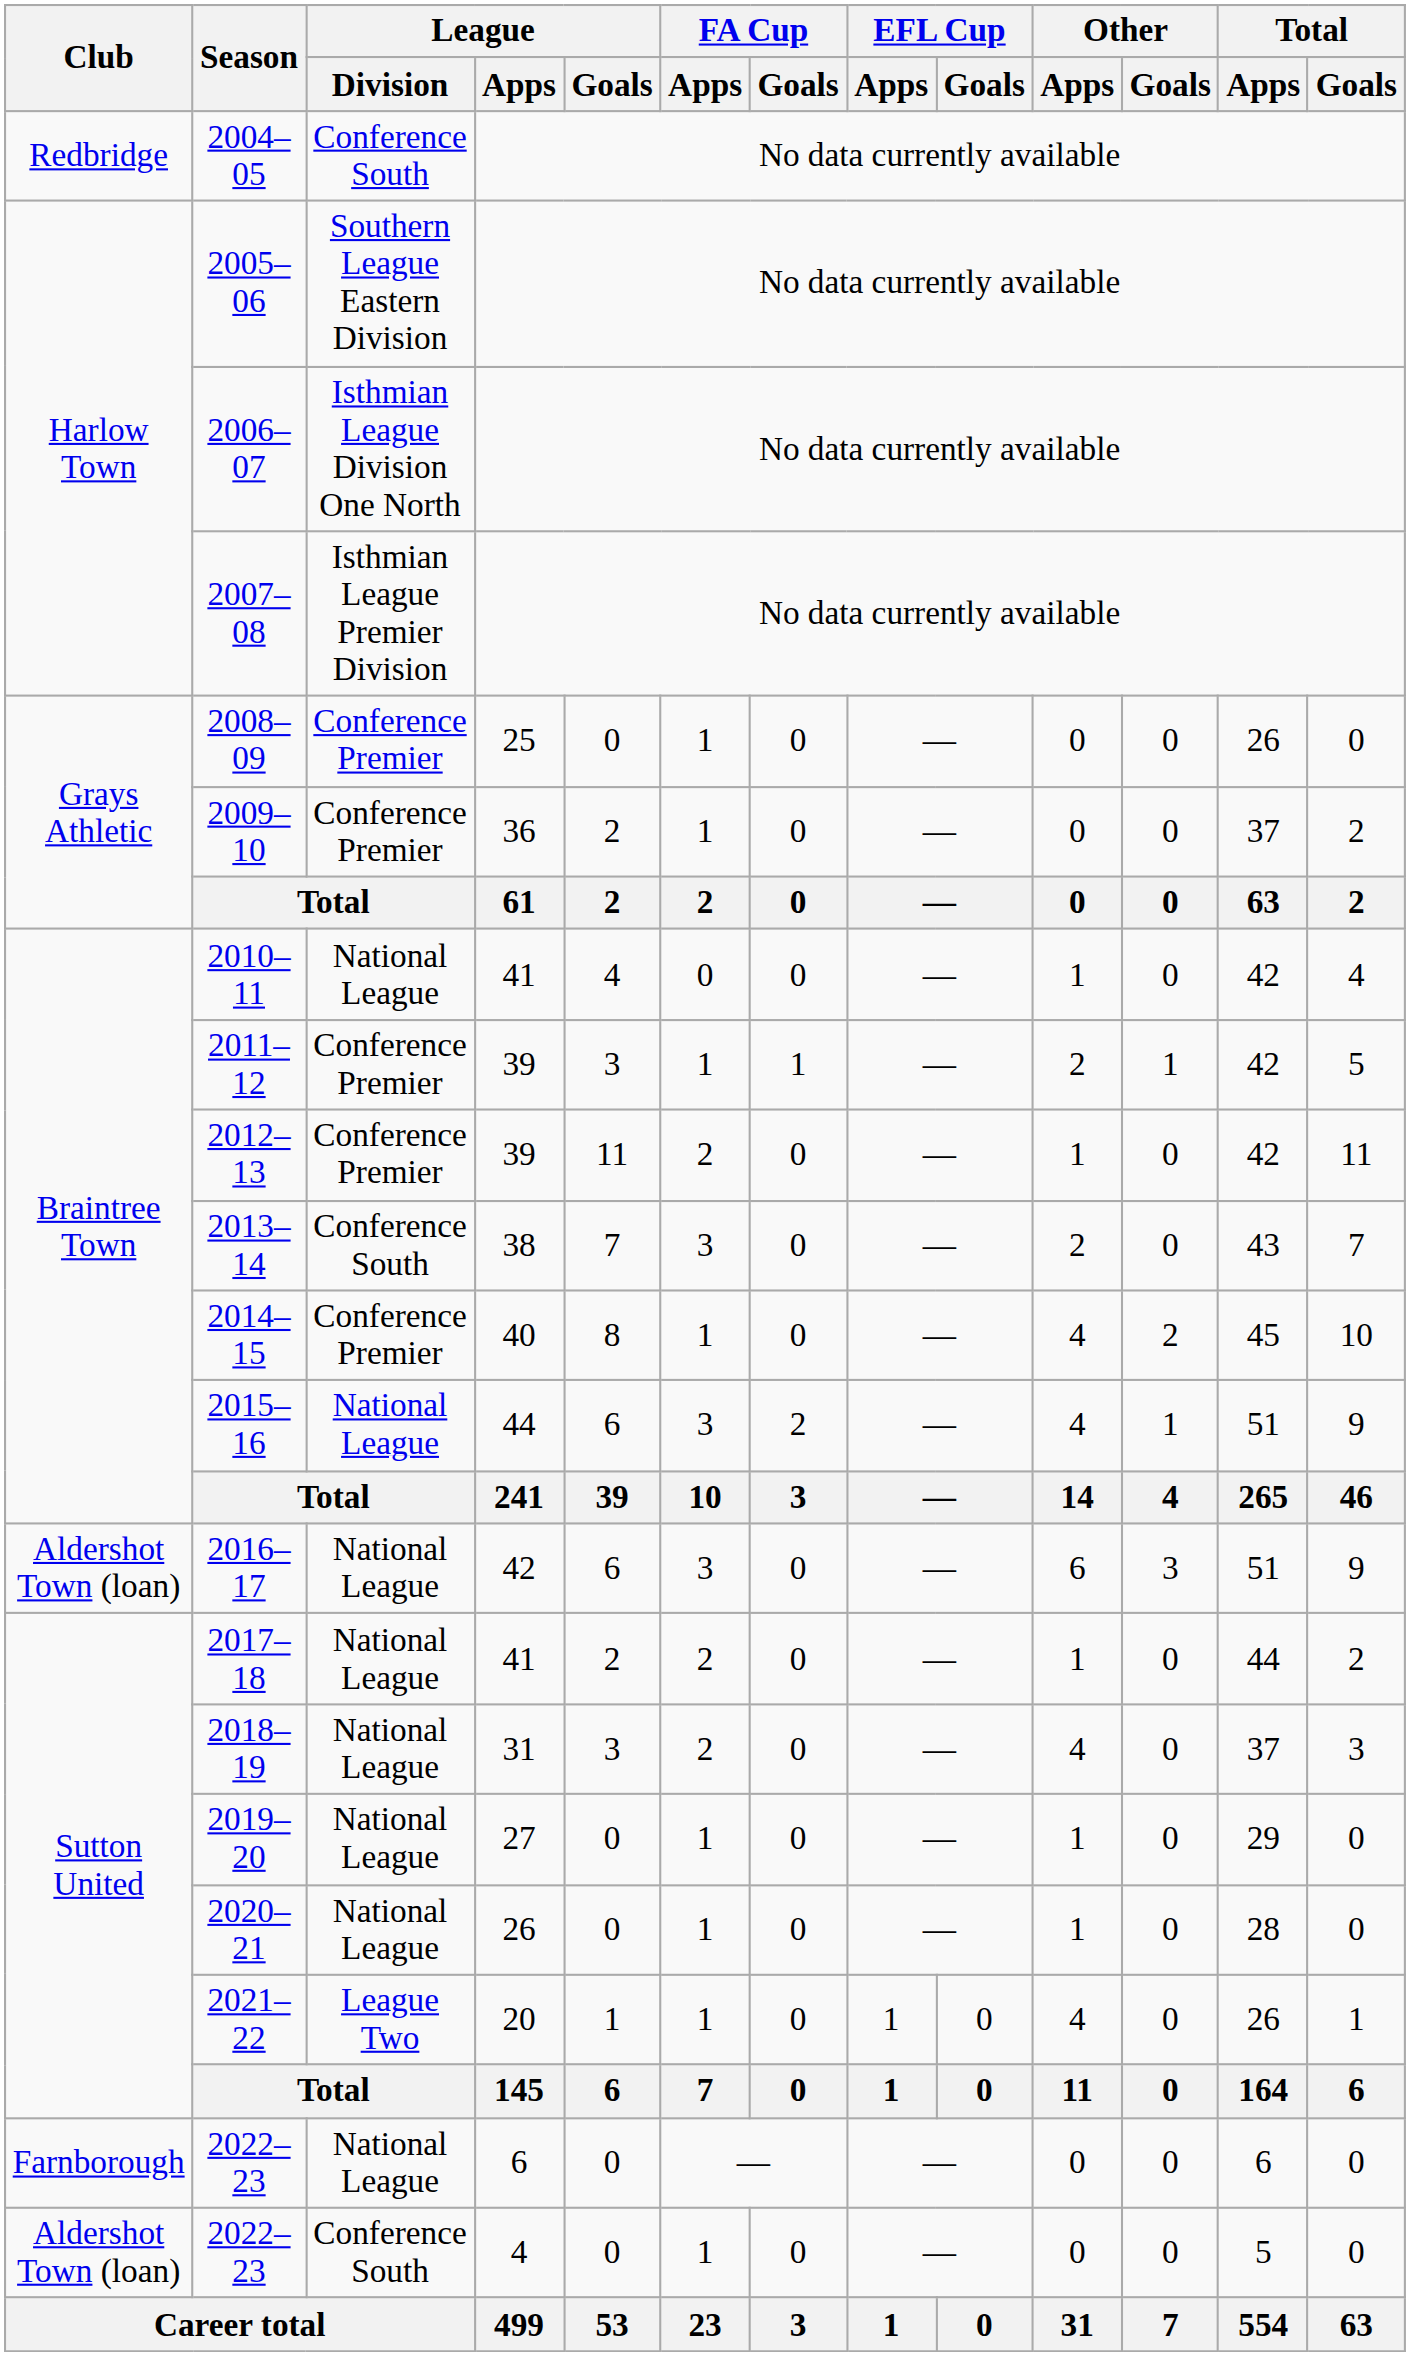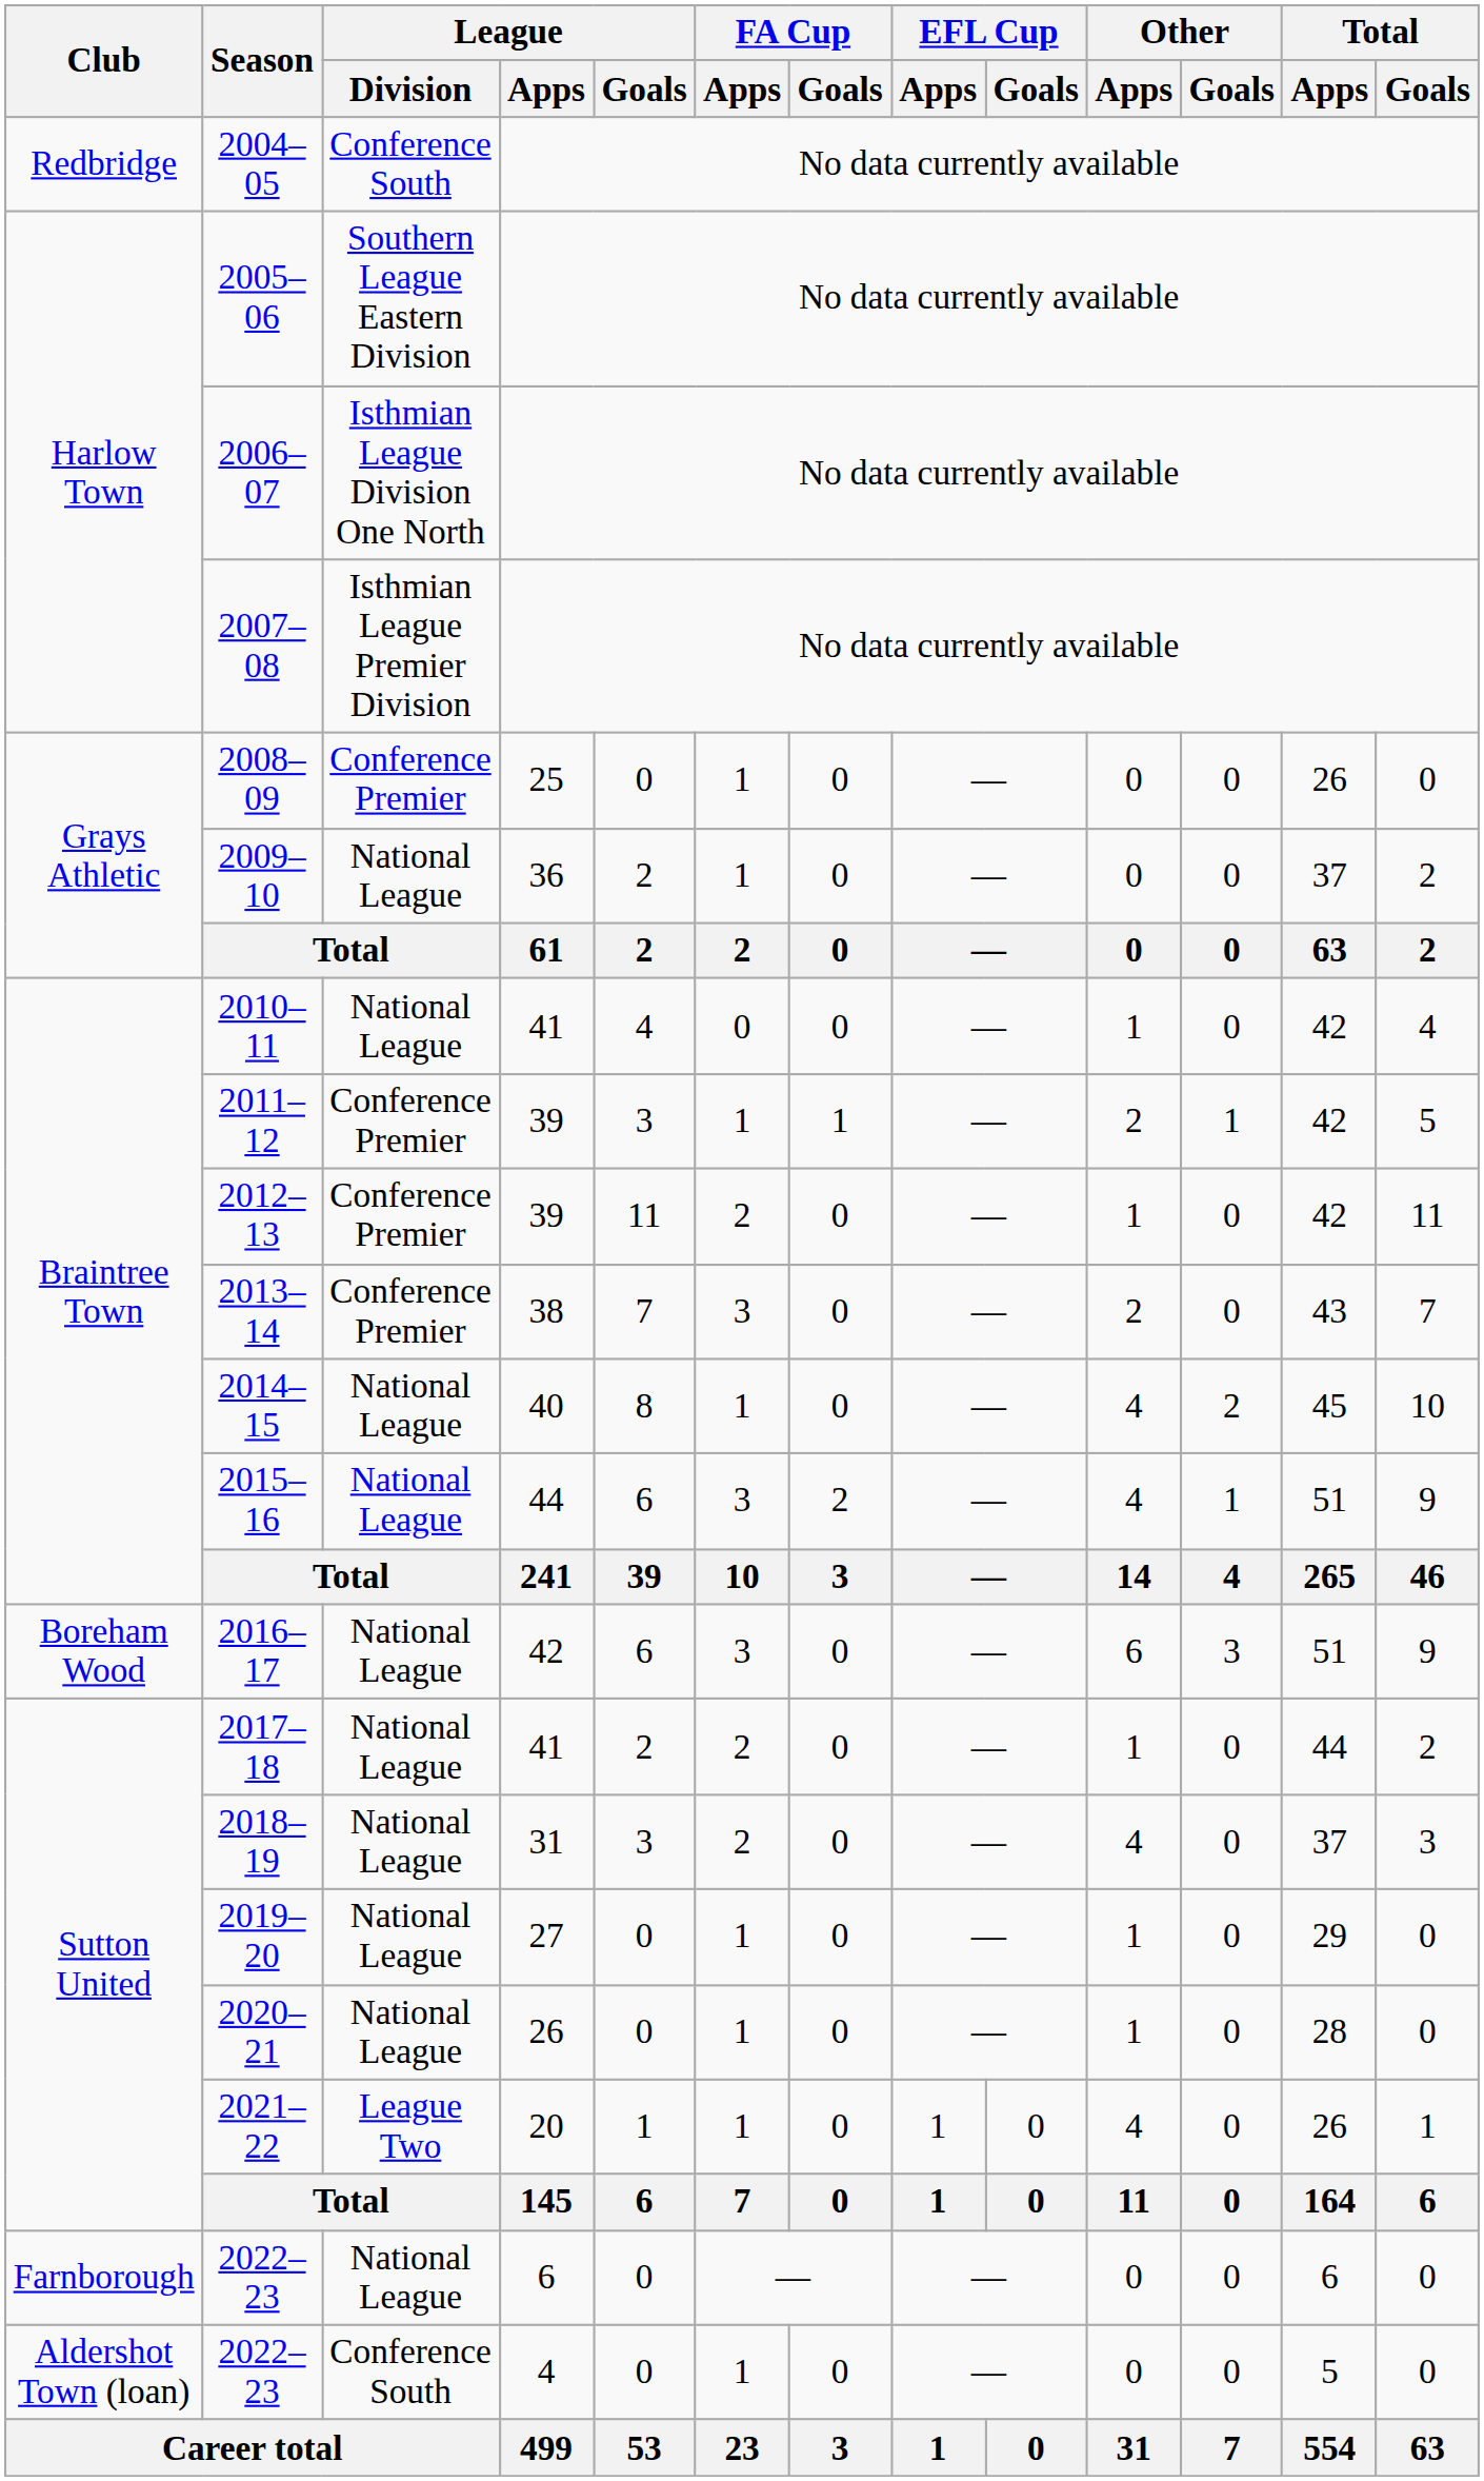 <table class="wikitable" style="text-align:center">
 <tr>
 <th rowspan="2">Club</th>
 <th rowspan="2">Season</th>
 <th colspan="3">League</th>
 <th colspan="2"><a href='#'>FA Cup</a></th>
 <th colspan="2"><a href='#'>EFL Cup</a></th>
 <th colspan="2">Other</th>
 <th colspan="2">Total</th>
 </tr>
 <tr>
 <th>Division</th>
 <th>Apps</th>
 <th>Goals</th>
 <th>Apps</th>
 <th>Goals</th>
 <th>Apps</th>
 <th>Goals</th>
 <th>Apps</th>
 <th>Goals</th>
 <th>Apps</th>
 <th>Goals</th>
 </tr>
 <tr>
 <td><a href='#'>Redbridge</a></td>
 <td><a href='#'>2004–05</a></td>
 <td><a href='#'>Conference South</a></td>
 <td colspan="10">No data currently available</td>
 </tr>
 <tr>
 <td rowspan="3"><a href='#'>Harlow Town</a></td>
 <td><a href='#'>2005–06</a></td>
 <td><a href='#'>Southern League</a> Eastern Division</td>
 <td colspan="10">No data currently available</td>
 </tr>
 <tr>
 <td><a href='#'>2006–07</a></td>
 <td><a href='#'>Isthmian League</a> Division One North</td>
 <td colspan="10">No data currently available</td>
 </tr>
 <tr>
 <td><a href='#'>2007–08</a></td>
 <td>Isthmian League Premier Division</td>
 <td colspan="10">No data currently available</td>
 </tr>
 <tr>
 <td rowspan="3"><a href='#'>Grays Athletic</a></td>
 <td><a href='#'>2008–09</a></td>
 <td><a href='#'>Conference Premier</a></td>
 <td>25</td>
 <td>0</td>
 <td>1</td>
 <td>0</td>
 <td colspan="2">—</td>
 <td>0</td>
 <td>0</td>
 <td>26</td>
 <td>0</td>
 </tr>
 <tr>
 <td><a href='#'>2009–10</a></td>
-<td>Conference Premier</td>
+<td>National League</td>
 <td>36</td>
 <td>2</td>
 <td>1</td>
 <td>0</td>
 <td colspan="2">—</td>
 <td>0</td>
 <td>0</td>
 <td>37</td>
 <td>2</td>
 </tr>
 <tr>
 <th colspan=2>Total</th>
 <th>61</th>
 <th>2</th>
 <th>2</th>
 <th>0</th>
 <th colspan="2">—</th>
 <th>0</th>
 <th>0</th>
 <th>63</th>
 <th>2</th>
 </tr>
 <tr>
 <td rowspan="7"><a href='#'>Braintree Town</a></td>
 <td><a href='#'>2010–11</a></td>
 <td>National League</td>
 <td>41</td>
 <td>4</td>
 <td>0</td>
 <td>0</td>
 <td colspan="2">—</td>
 <td>1</td>
 <td>0</td>
 <td>42</td>
 <td>4</td>
 </tr>
 <tr>
 <td><a href='#'>2011–12</a></td>
 <td>Conference Premier</td>
 <td>39</td>
 <td>3</td>
 <td>1</td>
 <td>1</td>
 <td colspan="2">—</td>
 <td>2</td>
 <td>1</td>
 <td>42</td>
 <td>5</td>
 </tr>
 <tr>
 <td><a href='#'>2012–13</a></td>
 <td>Conference Premier</td>
 <td>39</td>
 <td>11</td>
 <td>2</td>
 <td>0</td>
 <td colspan="2">—</td>
 <td>1</td>
 <td>0</td>
 <td>42</td>
 <td>11</td>
 </tr>
 <tr>
 <td><a href='#'>2013–14</a></td>
-<td>Conference South</td>
+<td>Conference Premier</td>
 <td>38</td>
 <td>7</td>
 <td>3</td>
 <td>0</td>
 <td colspan="2">—</td>
 <td>2</td>
 <td>0</td>
 <td>43</td>
 <td>7</td>
 </tr>
 <tr>
 <td><a href='#'>2014–15</a></td>
-<td>Conference Premier</td>
+<td>National League</td>
 <td>40</td>
 <td>8</td>
 <td>1</td>
 <td>0</td>
 <td colspan="2">—</td>
 <td>4</td>
 <td>2</td>
 <td>45</td>
 <td>10</td>
 </tr>
 <tr>
 <td><a href='#'>2015–16</a></td>
 <td><a href='#'>National League</a></td>
 <td>44</td>
 <td>6</td>
 <td>3</td>
 <td>2</td>
 <td colspan="2">—</td>
 <td>4</td>
 <td>1</td>
 <td>51</td>
 <td>9</td>
 </tr>
 <tr>
 <th colspan=2>Total</th>
 <th>241</th>
 <th>39</th>
 <th>10</th>
 <th>3</th>
 <th colspan="2">—</th>
 <th>14</th>
 <th>4</th>
 <th>265</th>
 <th>46</th>
 </tr>
 <tr>
-<td><a href='#'>Aldershot Town</a> (loan)</td>
+<td><a href='#'>Boreham Wood</a></td>
 <td><a href='#'>2016–17</a></td>
 <td>National League</td>
 <td>42</td>
 <td>6</td>
 <td>3</td>
 <td>0</td>
 <td colspan="2">—</td>
 <td>6</td>
 <td>3</td>
 <td>51</td>
 <td>9</td>
 </tr>
 <tr>
 <td rowspan="6"><a href='#'>Sutton United</a></td>
 <td><a href='#'>2017–18</a></td>
 <td>National League</td>
 <td>41</td>
 <td>2</td>
 <td>2</td>
 <td>0</td>
 <td colspan="2">—</td>
 <td>1</td>
 <td>0</td>
 <td>44</td>
 <td>2</td>
 </tr>
 <tr>
 <td><a href='#'>2018–19</a></td>
 <td>National League</td>
 <td>31</td>
 <td>3</td>
 <td>2</td>
 <td>0</td>
 <td colspan="2">—</td>
 <td>4</td>
 <td>0</td>
 <td>37</td>
 <td>3</td>
 </tr>
 <tr>
 <td><a href='#'>2019–20</a></td>
 <td>National League</td>
 <td>27</td>
 <td>0</td>
 <td>1</td>
 <td>0</td>
 <td colspan="2">—</td>
 <td>1</td>
 <td>0</td>
 <td>29</td>
 <td>0</td>
 </tr>
 <tr>
 <td><a href='#'>2020–21</a></td>
 <td>National League</td>
 <td>26</td>
 <td>0</td>
 <td>1</td>
 <td>0</td>
 <td colspan="2">—</td>
 <td>1</td>
 <td>0</td>
 <td>28</td>
 <td>0</td>
 </tr>
 <tr>
 <td><a href='#'>2021–22</a></td>
 <td><a href='#'>League Two</a></td>
 <td>20</td>
 <td>1</td>
 <td>1</td>
 <td>0</td>
 <td>1</td>
 <td>0</td>
 <td>4</td>
 <td>0</td>
 <td>26</td>
 <td>1</td>
 </tr>
 <tr>
 <th colspan=2>Total</th>
 <th>145</th>
 <th>6</th>
 <th>7</th>
 <th>0</th>
 <th>1</th>
 <th>0</th>
 <th>11</th>
 <th>0</th>
 <th>164</th>
 <th>6</th>
 </tr>
 <tr>
 <td><a href='#'>Farnborough</a></td>
 <td><a href='#'>2022–23</a></td>
 <td>National League</td>
 <td>6</td>
 <td>0</td>
 <td colspan="2">—</td>
 <td colspan="2">—</td>
 <td>0</td>
 <td>0</td>
 <td>6</td>
 <td>0</td>
 </tr>
 <tr>
 <td><a href='#'>Aldershot Town</a> (loan)</td>
 <td><a href='#'>2022–23</a></td>
 <td>Conference South</td>
 <td>4</td>
 <td>0</td>
 <td>1</td>
 <td>0</td>
 <td colspan="2">—</td>
 <td>0</td>
 <td>0</td>
 <td>5</td>
 <td>0</td>
 </tr>
 <tr>
 <th colspan=3>Career total</th>
 <th>499</th>
 <th>53</th>
 <th>23</th>
 <th>3</th>
 <th>1</th>
 <th>0</th>
 <th>31</th>
 <th>7</th>
 <th>554</th>
 <th>63</th>
 </tr>
 </table>
